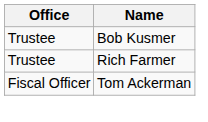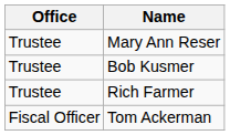 <table class="wikitable">
 <tr>
 <th>Office</th>
 <th>Name</th>
+</tr>
+<tr>
+<td>Trustee</td>
+<td>Mary Ann Reser</td>
 </tr>
 <tr>
 <td>Trustee</td>
 <td>Bob Kusmer</td>
 </tr>
 <tr>
 <td>Trustee</td>
 <td>Rich Farmer</td>
 </tr>
 <tr>
 <td>Fiscal Officer</td>
 <td>Tom Ackerman</td>
 </tr>
 </table>
